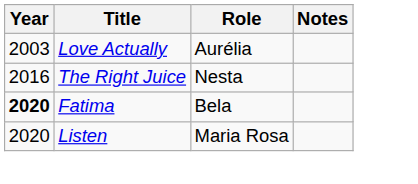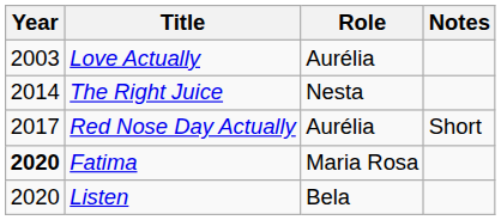 <table class="wikitable sortable">
 <tr>
 <th>Year</th>
 <th>Title</th>
 <th>Role</th>
 <th class="unsortable">Notes</th>
 </tr>
 <tr>
 <td>2003</td>
 <td><em><a href='#'>Love Actually</a></em></td>
 <td>Aurélia</td>
 <td></td>
 </tr>
 <tr>
-<td>2016</td>
+<td>2014</td>
 <td><em><a href='#'>The Right Juice</a></em></td>
 <td>Nesta</td>
 <td></td>
 </tr>
 <tr>
+<td>2017</td>
+<td><em><a href='#'>Red Nose Day Actually</a></em></td>
+<td>Aurélia</td>
+<td>Short</td>
+</tr>
+<tr>
 <td><strong>2020</strong></td>
 <td><em><a href='#'>Fatima</a></em></td>
-<td>Bela</td>
+<td>Maria Rosa</td>
 <td></td>
 </tr>
 <tr>
 <td>2020</td>
 <td><em><a href='#'>Listen</a></em></td>
-<td>Maria Rosa</td>
+<td>Bela</td>
 <td></td>
 </tr>
 </table>
